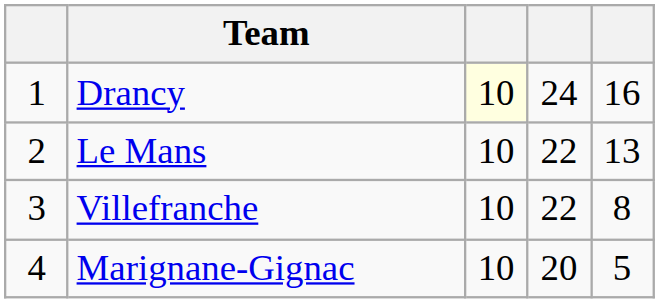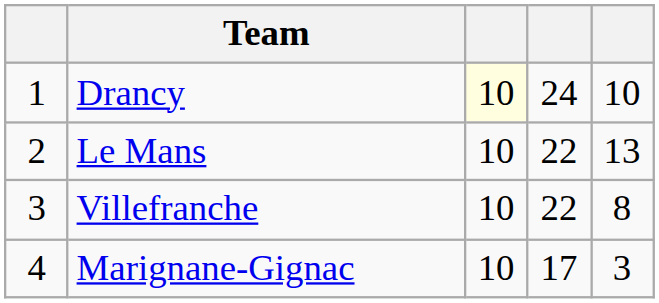 <table class="wikitable" style="text-align: center;">
 <tr>
 <th width=20></th>
 <th width=165>Team</th>
 <th width=20></th>
 <th width=20></th>
 <th width=20></th>
 </tr>
 <tr>
 <td>1</td>
 <td align=left><a href='#'>Drancy</a></td>
 <td style="background: lightyellow;">10</td>
 <td>24</td>
-<td>16</td>
+<td>10</td>
 </tr>
 <tr>
 <td>2</td>
 <td align=left><a href='#'>Le Mans</a></td>
 <td>10</td>
 <td>22</td>
 <td>13</td>
 </tr>
 <tr>
 <td>3</td>
 <td align=left><a href='#'>Villefranche</a></td>
 <td>10</td>
 <td>22</td>
 <td>8</td>
 </tr>
 <tr>
 <td>4</td>
 <td align=left><a href='#'>Marignane-Gignac</a></td>
 <td>10</td>
-<td>20</td>
-<td>5</td>
+<td>17</td>
+<td>3</td>
 </tr>
 </table>
